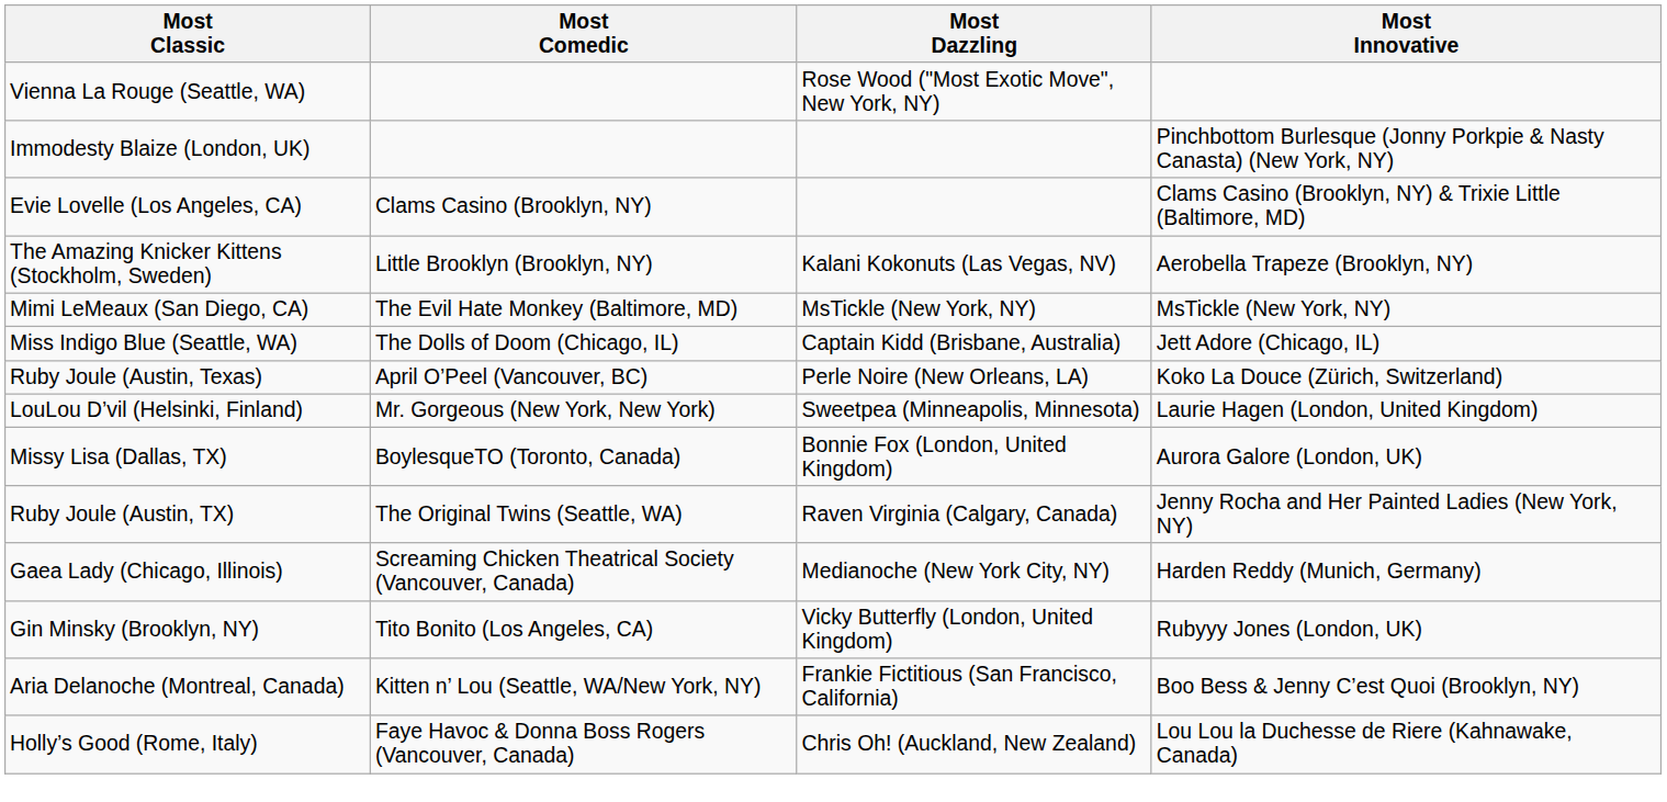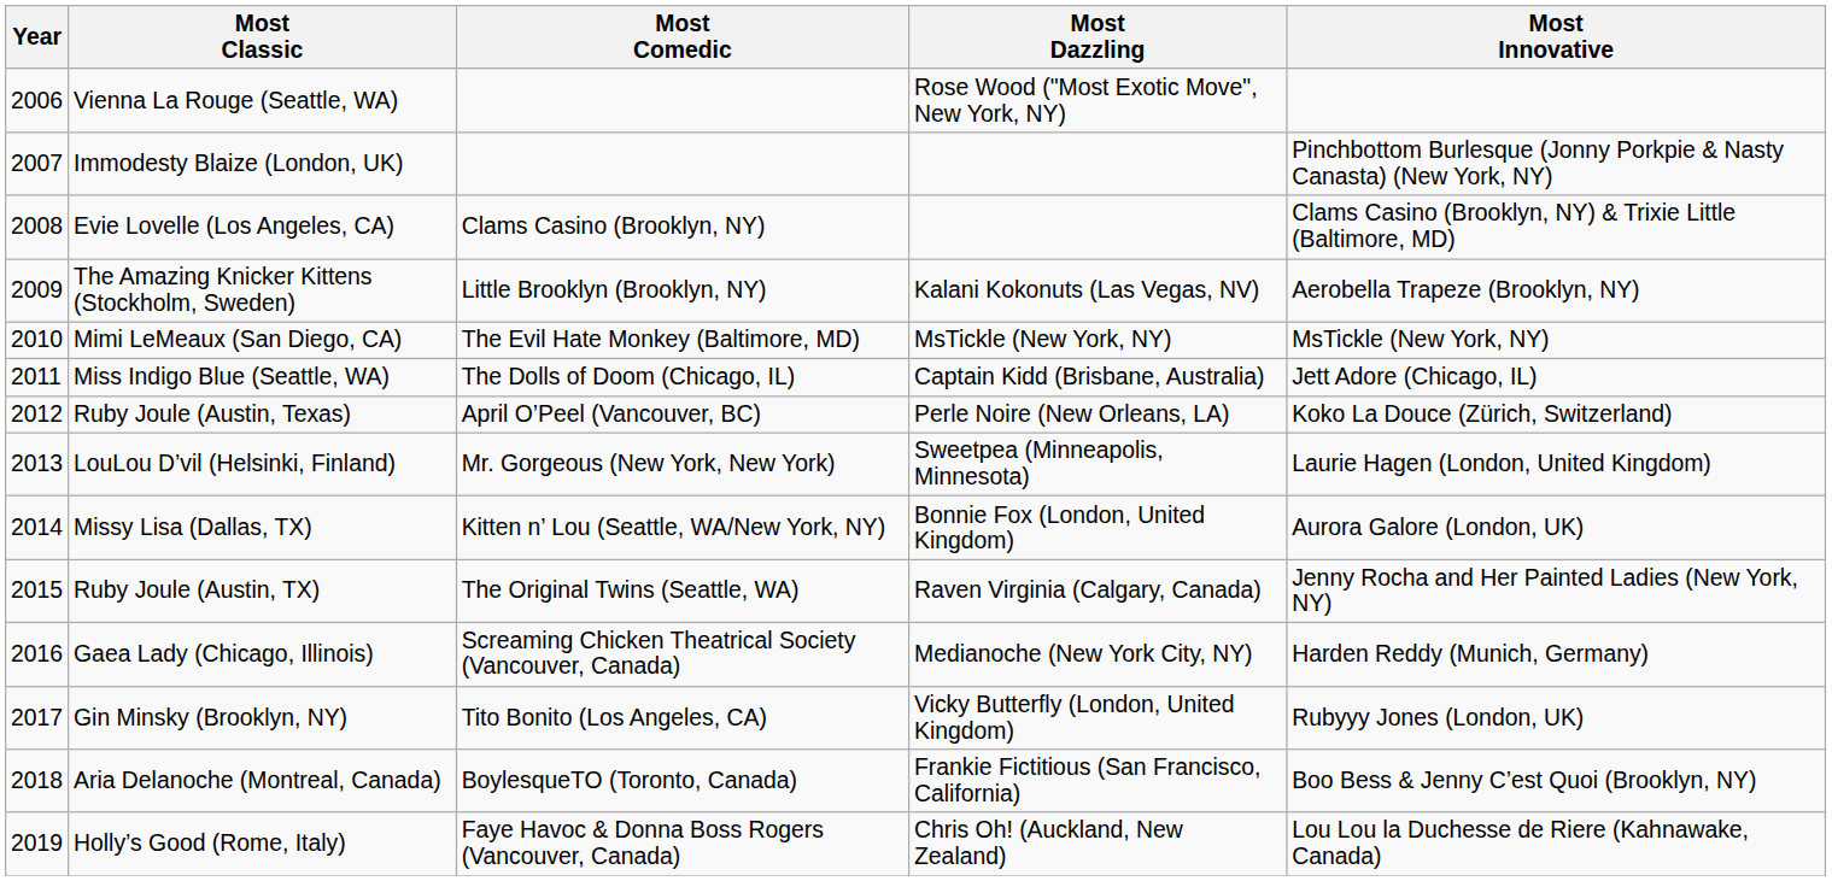 <table class="wikitable">
 <tr>
+<th>Year</th>
 <th>Most<br>Classic</th>
 <th>Most<br>Comedic</th>
 <th>Most<br>Dazzling</th>
 <th>Most<br>Innovative</th>
 </tr>
 <tr>
+<td>2006</td>
 <td>Vienna La Rouge (Seattle, WA)</td>
 <td></td>
 <td>Rose Wood ("Most Exotic Move", New York, NY)</td>
 <td></td>
 </tr>
 <tr>
+<td>2007</td>
 <td>Immodesty Blaize (London, UK)</td>
 <td></td>
 <td></td>
 <td>Pinchbottom Burlesque (Jonny Porkpie & Nasty Canasta) (New York, NY)</td>
 </tr>
 <tr>
+<td>2008</td>
 <td>Evie Lovelle (Los Angeles, CA)</td>
 <td>Clams Casino (Brooklyn, NY)</td>
 <td></td>
 <td>Clams Casino (Brooklyn, NY) & Trixie Little (Baltimore, MD)</td>
 </tr>
 <tr>
+<td>2009</td>
 <td>The Amazing Knicker Kittens (Stockholm, Sweden)</td>
 <td>Little Brooklyn (Brooklyn, NY)</td>
 <td>Kalani Kokonuts (Las Vegas, NV)</td>
 <td>Aerobella Trapeze (Brooklyn, NY)</td>
 </tr>
 <tr>
+<td>2010</td>
 <td>Mimi LeMeaux (San Diego, CA)</td>
 <td>The Evil Hate Monkey (Baltimore, MD)</td>
 <td>MsTickle (New York, NY)</td>
 <td>MsTickle (New York, NY)</td>
 </tr>
 <tr>
+<td>2011</td>
 <td>Miss Indigo Blue (Seattle, WA)</td>
 <td>The Dolls of Doom (Chicago, IL)</td>
 <td>Captain Kidd (Brisbane, Australia)</td>
 <td>Jett Adore (Chicago, IL)</td>
 </tr>
 <tr>
+<td>2012</td>
 <td>Ruby Joule (Austin, Texas)</td>
 <td>April O’Peel (Vancouver, BC)</td>
 <td>Perle Noire (New Orleans, LA)</td>
 <td>Koko La Douce (Zürich, Switzerland)</td>
 </tr>
 <tr>
+<td>2013</td>
 <td>LouLou D’vil (Helsinki, Finland)</td>
 <td>Mr. Gorgeous (New York, New York)</td>
 <td>Sweetpea (Minneapolis, Minnesota)</td>
 <td>Laurie Hagen (London, United Kingdom)</td>
 </tr>
 <tr>
+<td>2014</td>
 <td>Missy Lisa (Dallas, TX)</td>
-<td>BoylesqueTO (Toronto, Canada)</td>
+<td>Kitten n’ Lou (Seattle, WA/New York, NY)</td>
 <td>Bonnie Fox (London, United Kingdom)</td>
 <td>Aurora Galore (London, UK)</td>
 </tr>
 <tr>
+<td>2015</td>
 <td>Ruby Joule (Austin, TX)</td>
 <td>The Original Twins (Seattle, WA)</td>
 <td>Raven Virginia (Calgary, Canada)</td>
 <td>Jenny Rocha and Her Painted Ladies (New York, NY)</td>
 </tr>
 <tr>
+<td>2016</td>
 <td>Gaea Lady (Chicago, Illinois)</td>
 <td>Screaming Chicken Theatrical Society (Vancouver, Canada)</td>
 <td>Medianoche (New York City, NY)</td>
 <td>Harden Reddy (Munich, Germany)</td>
 </tr>
 <tr>
+<td>2017</td>
 <td>Gin Minsky (Brooklyn, NY)</td>
 <td>Tito Bonito (Los Angeles, CA)</td>
 <td>Vicky Butterfly (London, United Kingdom)</td>
 <td>Rubyyy Jones (London, UK)</td>
 </tr>
 <tr>
+<td>2018</td>
 <td>Aria Delanoche (Montreal, Canada)</td>
-<td>Kitten n’ Lou (Seattle, WA/New York, NY)</td>
+<td>BoylesqueTO (Toronto, Canada)</td>
 <td>Frankie Fictitious (San Francisco, California)</td>
 <td>Boo Bess & Jenny C’est Quoi (Brooklyn, NY)</td>
 </tr>
 <tr>
+<td>2019</td>
 <td>Holly’s Good (Rome, Italy)</td>
 <td>Faye Havoc & Donna Boss Rogers (Vancouver, Canada)</td>
 <td>Chris Oh! (Auckland, New Zealand)</td>
 <td>Lou Lou la Duchesse de Riere (Kahnawake, Canada)</td>
 </tr>
 </table>
